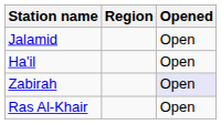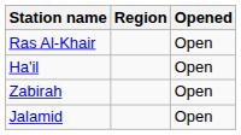 <table class="wikitable">
 <tr>
 <th>Station name</th>
 <th>Region</th>
 <th>Opened</th>
 </tr>
 <tr>
-<td><a href='#'>Jalamid</a></td>
+<td><a href='#'>Ras Al-Khair</a></td>
 <td></td>
 <td>Open</td>
 </tr>
 <tr>
 <td><a href='#'>Ha'il</a></td>
 <td></td>
 <td>Open</td>
 </tr>
 <tr>
 <td><a href='#'>Zabirah</a></td>
 <td></td>
-<td style="background: lavender;">Open</td>
+<td>Open</td>
 </tr>
 <tr>
-<td><a href='#'>Ras Al-Khair</a></td>
+<td><a href='#'>Jalamid</a></td>
 <td></td>
 <td>Open</td>
 </tr>
 </table>
